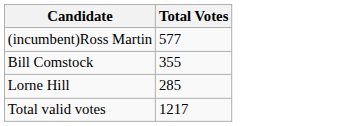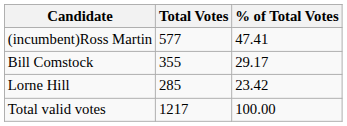 <table class="wikitable">
 <tr>
 <th>Candidate</th>
 <th>Total Votes</th>
+<th>% of Total Votes</th>
 </tr>
 <tr>
 <td>(incumbent)Ross Martin</td>
 <td>577</td>
+<td>47.41</td>
 </tr>
 <tr>
 <td>Bill Comstock</td>
 <td>355</td>
+<td>29.17</td>
 </tr>
 <tr>
 <td>Lorne Hill</td>
 <td>285</td>
+<td>23.42</td>
 </tr>
 <tr>
 <td>Total valid votes</td>
 <td>1217</td>
+<td>100.00</td>
 </tr>
 </table>
